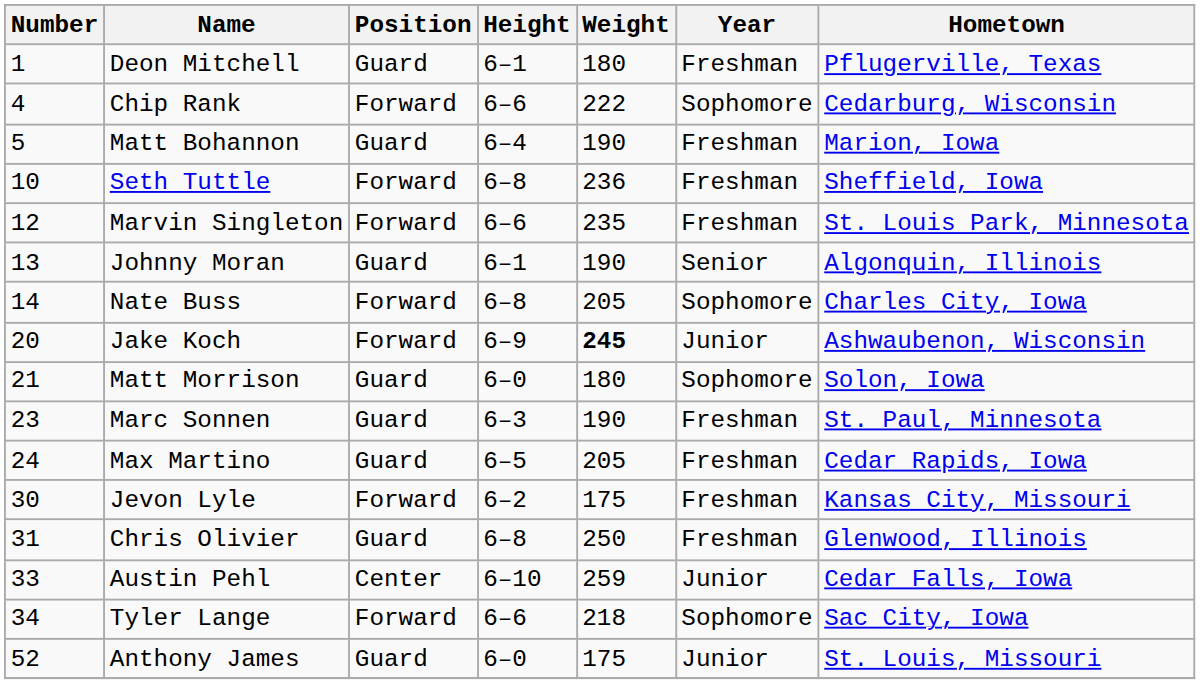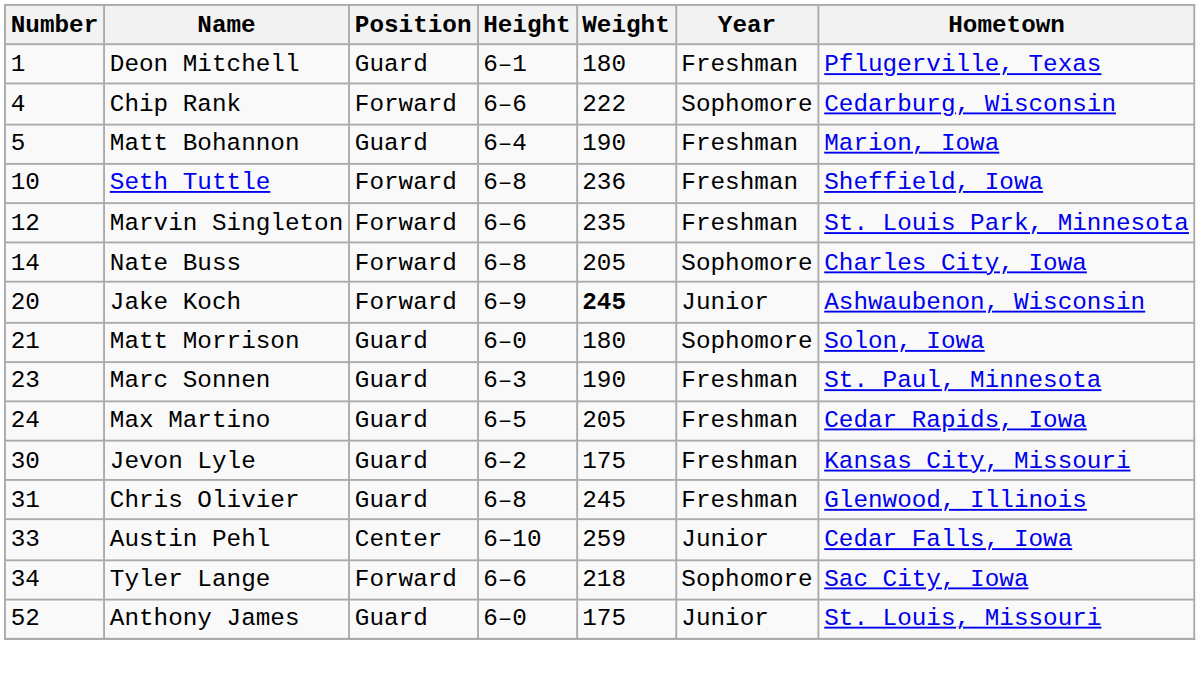 <table class = "wikitable">
 <tr>
 <th><strong>Number</strong></th>
 <th><strong>Name</strong></th>
 <th><strong>Position</strong></th>
 <th><strong>Height</strong></th>
 <th><strong>Weight</strong></th>
 <th><strong>Year</strong></th>
 <th><strong>Hometown</strong></th>
 </tr>
 <tr>
 <td>1</td>
 <td>Deon Mitchell</td>
 <td>Guard</td>
 <td>6–1</td>
 <td>180</td>
 <td>Freshman</td>
 <td><a href='#'>Pflugerville, Texas</a></td>
 </tr>
 <tr>
 <td>4</td>
 <td>Chip Rank</td>
 <td>Forward</td>
 <td>6–6</td>
 <td>222</td>
 <td>Sophomore</td>
 <td><a href='#'>Cedarburg, Wisconsin</a></td>
 </tr>
 <tr>
 <td>5</td>
 <td>Matt Bohannon</td>
 <td>Guard</td>
 <td>6–4</td>
 <td>190</td>
 <td>Freshman</td>
 <td><a href='#'>Marion, Iowa</a></td>
 </tr>
 <tr>
 <td>10</td>
 <td><a href='#'>Seth Tuttle</a></td>
 <td>Forward</td>
 <td>6–8</td>
 <td>236</td>
 <td>Freshman</td>
 <td><a href='#'>Sheffield, Iowa</a></td>
 </tr>
 <tr>
 <td>12</td>
 <td>Marvin Singleton</td>
 <td>Forward</td>
 <td>6–6</td>
 <td>235</td>
 <td>Freshman</td>
 <td><a href='#'>St. Louis Park, Minnesota</a></td>
 </tr>
 <tr>
-<td>13</td>
-<td>Johnny Moran</td>
-<td>Guard</td>
-<td>6–1</td>
-<td>190</td>
-<td>Senior</td>
-<td><a href='#'>Algonquin, Illinois</a></td>
-</tr>
-<tr>
 <td>14</td>
 <td>Nate Buss</td>
 <td>Forward</td>
 <td>6–8</td>
 <td>205</td>
 <td>Sophomore</td>
 <td><a href='#'>Charles City, Iowa</a></td>
 </tr>
 <tr>
 <td>20</td>
 <td>Jake Koch</td>
 <td>Forward</td>
 <td>6–9</td>
 <td><strong>245</strong></td>
 <td>Junior</td>
 <td><a href='#'>Ashwaubenon, Wisconsin</a></td>
 </tr>
 <tr>
 <td>21</td>
 <td>Matt Morrison</td>
 <td>Guard</td>
 <td>6–0</td>
 <td>180</td>
 <td>Sophomore</td>
 <td><a href='#'>Solon, Iowa</a></td>
 </tr>
 <tr>
 <td>23</td>
 <td>Marc Sonnen</td>
 <td>Guard</td>
 <td>6–3</td>
 <td>190</td>
 <td>Freshman</td>
 <td><a href='#'>St. Paul, Minnesota</a></td>
 </tr>
 <tr>
 <td>24</td>
 <td>Max Martino</td>
 <td>Guard</td>
 <td>6–5</td>
 <td>205</td>
 <td>Freshman</td>
 <td><a href='#'>Cedar Rapids, Iowa</a></td>
 </tr>
 <tr>
 <td>30</td>
 <td>Jevon Lyle</td>
-<td>Forward</td>
+<td>Guard</td>
 <td>6–2</td>
 <td>175</td>
 <td>Freshman</td>
 <td><a href='#'>Kansas City, Missouri</a></td>
 </tr>
 <tr>
 <td>31</td>
 <td>Chris Olivier</td>
 <td>Guard</td>
 <td>6–8</td>
-<td>250</td>
+<td>245</td>
 <td>Freshman</td>
 <td><a href='#'>Glenwood, Illinois</a></td>
 </tr>
 <tr>
 <td>33</td>
 <td>Austin Pehl</td>
 <td>Center</td>
 <td>6–10</td>
 <td>259</td>
 <td>Junior</td>
 <td><a href='#'>Cedar Falls, Iowa</a></td>
 </tr>
 <tr>
 <td>34</td>
 <td>Tyler Lange</td>
 <td>Forward</td>
 <td>6–6</td>
 <td>218</td>
 <td>Sophomore</td>
 <td><a href='#'>Sac City, Iowa</a></td>
 </tr>
 <tr>
 <td>52</td>
 <td>Anthony James</td>
 <td>Guard</td>
 <td>6–0</td>
 <td>175</td>
 <td>Junior</td>
 <td><a href='#'>St. Louis, Missouri</a></td>
 </tr>
 <tr>
 </tr>
 </table>
